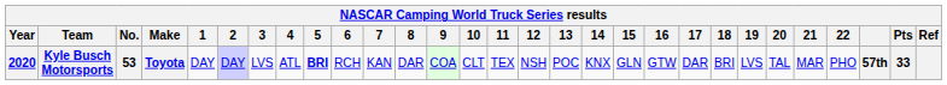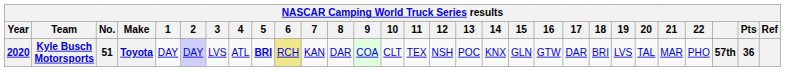 <table class="wikitable" style="text-align:center; font-size:75%">
 <tr>
 <th colspan=29><a href='#'>NASCAR Camping World Truck Series</a> results</th>
 </tr>
 <tr>
 <th>Year</th>
 <th>Team</th>
 <th>No.</th>
 <th>Make</th>
 <th>1</th>
 <th>2</th>
 <th>3</th>
 <th>4</th>
 <th>5</th>
 <th>6</th>
 <th>7</th>
 <th>8</th>
 <th>9</th>
 <th>10</th>
 <th>11</th>
 <th>12</th>
 <th>13</th>
 <th>14</th>
 <th>15</th>
 <th>16</th>
 <th>17</th>
 <th>18</th>
 <th>19</th>
 <th>20</th>
 <th>21</th>
 <th>22</th>
 <th></th>
 <th>Pts</th>
 <th>Ref</th>
 </tr>
 <tr>
 <th><a href='#'>2020</a></th>
 <th><a href='#'>Kyle Busch Motorsports</a></th>
-<th>53</th>
+<th>51</th>
 <th><a href='#'>Toyota</a></th>
 <td><a href='#'>DAY</a></td>
 <td style="background:#CFCFFF;"><a href='#'>DAY</a><br></td>
 <td><a href='#'>LVS</a></td>
 <td><a href='#'>ATL</a></td>
 <td><strong><a href='#'>BRI</a></strong></td>
-<td><a href='#'>RCH</a></td>
+<td style="background: khaki;"><a href='#'>RCH</a></td>
 <td><a href='#'>KAN</a></td>
 <td><a href='#'>DAR</a></td>
 <td style="background:#DFFFDF;"><a href='#'>COA</a><br></td>
 <td><a href='#'>CLT</a></td>
 <td><a href='#'>TEX</a></td>
 <td><a href='#'>NSH</a></td>
 <td><a href='#'>POC</a></td>
 <td><a href='#'>KNX</a></td>
 <td><a href='#'>GLN</a></td>
 <td><a href='#'>GTW</a></td>
 <td><a href='#'>DAR</a></td>
 <td><a href='#'>BRI</a></td>
 <td><a href='#'>LVS</a></td>
 <td><a href='#'>TAL</a></td>
 <td><a href='#'>MAR</a></td>
 <td><a href='#'>PHO</a></td>
 <th>57th</th>
-<th>33</th>
+<th>36</th>
 <th></th>
 </tr>
 </table>
